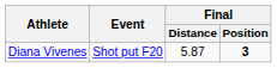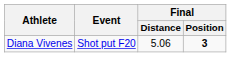 <table class=wikitable style="font-size:90%">
 <tr>
 <th rowspan="2">Athlete</th>
 <th rowspan="2">Event</th>
 <th colspan="2">Final</th>
 </tr>
 <tr style="font-size:95%">
 <th>Distance</th>
 <th>Position</th>
 </tr>
 <tr align=center>
 <td align=left><a href='#'>Diana Vivenes</a></td>
 <td align=left><a href='#'>Shot put F20</a></td>
-<td>5.87</td>
+<td>5.06</td>
 <td><strong>3</strong></td>
 </tr>
 </table>
